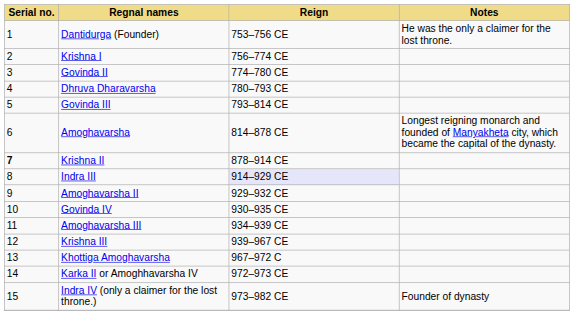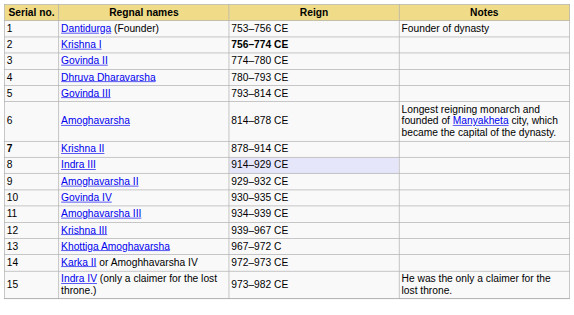 <table style="width:100%;" class="wikitable">
 <tr>
 <th style="background:#f0dc88; width:5%;">Serial no.</th>
 <th style="background:#f0dc88; width:17%;">Regnal names</th>
 <th style="background:#f0dc88; width:17%;">Reign</th>
 <th style="background:#f0dc88; width:17%;">Notes</th>
 </tr>
 <tr>
 <td>1</td>
 <td><a href='#'>Dantidurga</a>  (Founder)</td>
 <td>753–756 CE</td>
-<td>He was the only a claimer for the lost throne.</td>
+<td>Founder of dynasty</td>
 </tr>
 <tr>
 <td>2</td>
 <td><a href='#'>Krishna I</a></td>
-<td>756–774 CE</td>
+<td><strong>756–774 CE</strong></td>
 <td></td>
 </tr>
 <tr>
 <td>3</td>
 <td><a href='#'>Govinda II</a></td>
 <td>774–780 CE</td>
 <td></td>
 </tr>
 <tr>
 <td>4</td>
 <td><a href='#'>Dhruva Dharavarsha</a></td>
 <td>780–793 CE</td>
 <td></td>
 </tr>
 <tr>
 <td>5</td>
 <td><a href='#'>Govinda III</a></td>
 <td>793–814 CE</td>
 <td></td>
 </tr>
 <tr>
 <td>6</td>
 <td><a href='#'>Amoghavarsha</a></td>
 <td>814–878 CE</td>
 <td>Longest reigning monarch and founded of <a href='#'>Manyakheta</a> city, which became the capital of the dynasty.</td>
 </tr>
 <tr>
 <td><strong>7</strong></td>
 <td><a href='#'>Krishna II</a></td>
 <td>878–914 CE</td>
 <td></td>
 </tr>
 <tr>
 <td>8</td>
 <td><a href='#'>Indra III</a></td>
 <td style="background: lavender;">914–929 CE</td>
 <td></td>
 </tr>
 <tr>
 <td>9</td>
 <td><a href='#'>Amoghavarsha II</a></td>
 <td>929–932 CE</td>
 <td></td>
 </tr>
 <tr>
 <td>10</td>
 <td><a href='#'>Govinda IV</a></td>
 <td>930–935 CE</td>
 <td></td>
 </tr>
 <tr>
 <td>11</td>
 <td><a href='#'>Amoghavarsha III</a></td>
 <td>934–939 CE</td>
 <td></td>
 </tr>
 <tr>
 <td>12</td>
 <td><a href='#'>Krishna III</a></td>
 <td>939–967 CE</td>
 <td></td>
 </tr>
 <tr>
 <td>13</td>
 <td><a href='#'>Khottiga Amoghavarsha</a></td>
 <td>967–972 C</td>
 <td></td>
 </tr>
 <tr>
 <td>14</td>
 <td><a href='#'>Karka II</a> or Amoghhavarsha IV</td>
 <td>972–973 CE</td>
 <td></td>
 </tr>
 <tr>
 <td>15</td>
 <td><a href='#'>Indra IV</a> (only a claimer for the lost throne.)</td>
 <td>973–982 CE</td>
-<td>Founder of dynasty</td>
+<td>He was the only a claimer for the lost throne.</td>
 </tr>
 <tr>
 </tr>
 </table>
